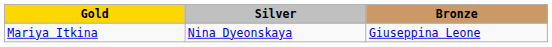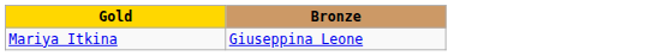 <table class="wikitable" style="text-align:left">
 <tr align="center">
 <td width=200 bgcolor=gold><strong>Gold</strong></td>
-<td width=200 bgcolor=silver><strong>Silver</strong></td>
 <td width=200 bgcolor=CC9966><strong>Bronze</strong></td>
 </tr>
 <tr>
 <td><a href='#'>Mariya Itkina</a><br><em></em></td>
-<td><a href='#'>Nina Dyeonskaya</a><br><em></em></td>
 <td><a href='#'>Giuseppina Leone</a><br><em></em></td>
 </tr>
 </table>
